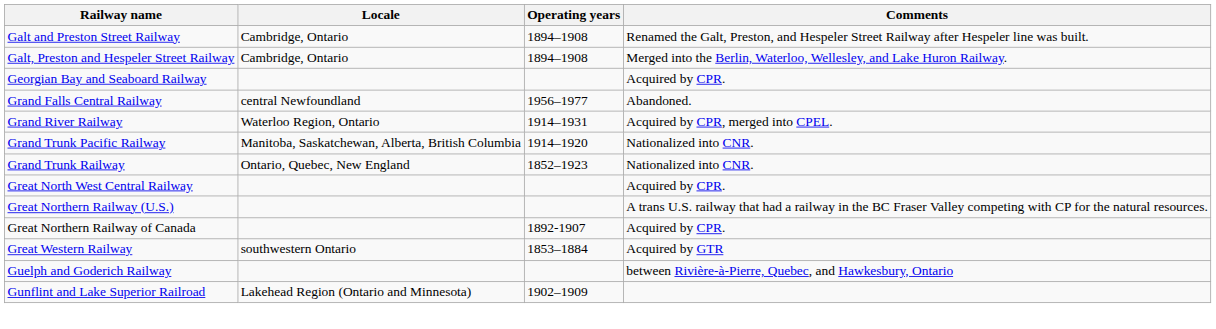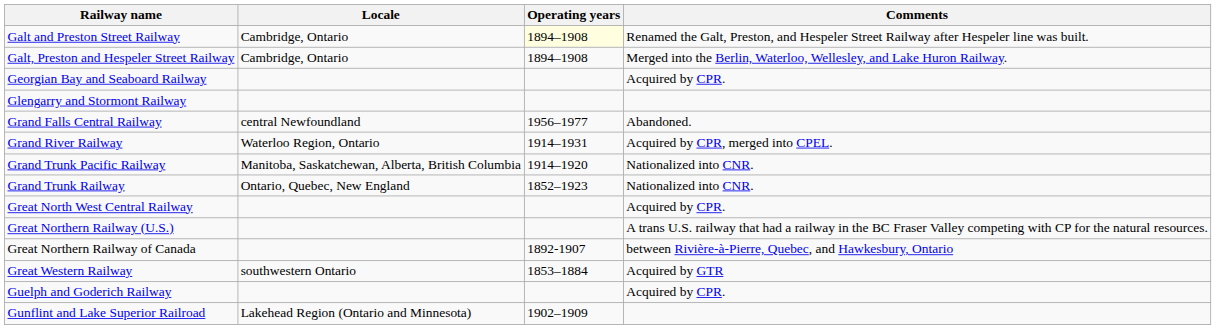 <table class="wikitable">
 <tr>
 <th>Railway name</th>
 <th>Locale</th>
 <th>Operating years</th>
 <th>Comments</th>
 </tr>
 <tr>
 <td><a href='#'>Galt and Preston Street Railway</a></td>
 <td>Cambridge, Ontario</td>
-<td>1894–1908</td>
+<td style="background: lightyellow;">1894–1908</td>
 <td>Renamed the Galt, Preston, and Hespeler Street Railway after Hespeler line was built.</td>
 </tr>
 <tr>
 <td><a href='#'>Galt, Preston and Hespeler Street Railway</a></td>
 <td>Cambridge, Ontario</td>
 <td>1894–1908</td>
 <td>Merged into the <a href='#'>Berlin, Waterloo, Wellesley, and Lake Huron Railway</a>.</td>
 </tr>
 <tr>
 <td><a href='#'>Georgian Bay and Seaboard Railway</a></td>
 <td></td>
 <td></td>
 <td>Acquired by <a href='#'>CPR</a>.</td>
+</tr>
+<tr>
+<td><a href='#'>Glengarry and Stormont Railway</a></td>
+<td></td>
+<td></td>
+<td></td>
 </tr>
 <tr>
 <td><a href='#'>Grand Falls Central Railway</a></td>
 <td>central Newfoundland</td>
 <td>1956–1977</td>
 <td>Abandoned.</td>
 </tr>
 <tr>
 <td><a href='#'>Grand River Railway</a></td>
 <td>Waterloo Region, Ontario</td>
 <td>1914–1931</td>
 <td>Acquired by <a href='#'>CPR</a>, merged into <a href='#'>CPEL</a>.</td>
 </tr>
 <tr>
 <td><a href='#'>Grand Trunk Pacific Railway</a></td>
 <td>Manitoba, Saskatchewan, Alberta, British Columbia</td>
 <td>1914–1920</td>
 <td>Nationalized into <a href='#'>CNR</a>.</td>
 </tr>
 <tr>
 <td><a href='#'>Grand Trunk Railway</a></td>
 <td>Ontario, Quebec, New England</td>
 <td>1852–1923</td>
 <td>Nationalized into <a href='#'>CNR</a>.</td>
 </tr>
 <tr>
 <td><a href='#'>Great North West Central Railway</a></td>
 <td></td>
 <td></td>
 <td>Acquired by <a href='#'>CPR</a>.</td>
 </tr>
 <tr>
 <td><a href='#'>Great Northern Railway (U.S.)</a></td>
 <td></td>
 <td></td>
 <td>A trans U.S. railway that had a railway in the BC Fraser Valley competing with CP for the natural resources.</td>
 </tr>
 <tr>
 <td>Great Northern Railway of Canada</td>
 <td></td>
 <td>1892-1907</td>
-<td>Acquired by <a href='#'>CPR</a>.</td>
+<td>between <a href='#'>Rivière-à-Pierre, Quebec</a>, and <a href='#'>Hawkesbury, Ontario</a></td>
 </tr>
 <tr>
 <td><a href='#'>Great Western Railway</a></td>
 <td>southwestern Ontario</td>
 <td>1853–1884</td>
 <td>Acquired by <a href='#'>GTR</a></td>
 </tr>
 <tr>
 <td><a href='#'>Guelph and Goderich Railway</a></td>
 <td></td>
 <td></td>
-<td>between <a href='#'>Rivière-à-Pierre, Quebec</a>, and <a href='#'>Hawkesbury, Ontario</a></td>
+<td>Acquired by <a href='#'>CPR</a>.</td>
 </tr>
 <tr>
 <td><a href='#'>Gunflint and Lake Superior Railroad</a></td>
 <td>Lakehead Region (Ontario and Minnesota)</td>
 <td>1902–1909</td>
 <td></td>
 </tr>
 </table>
